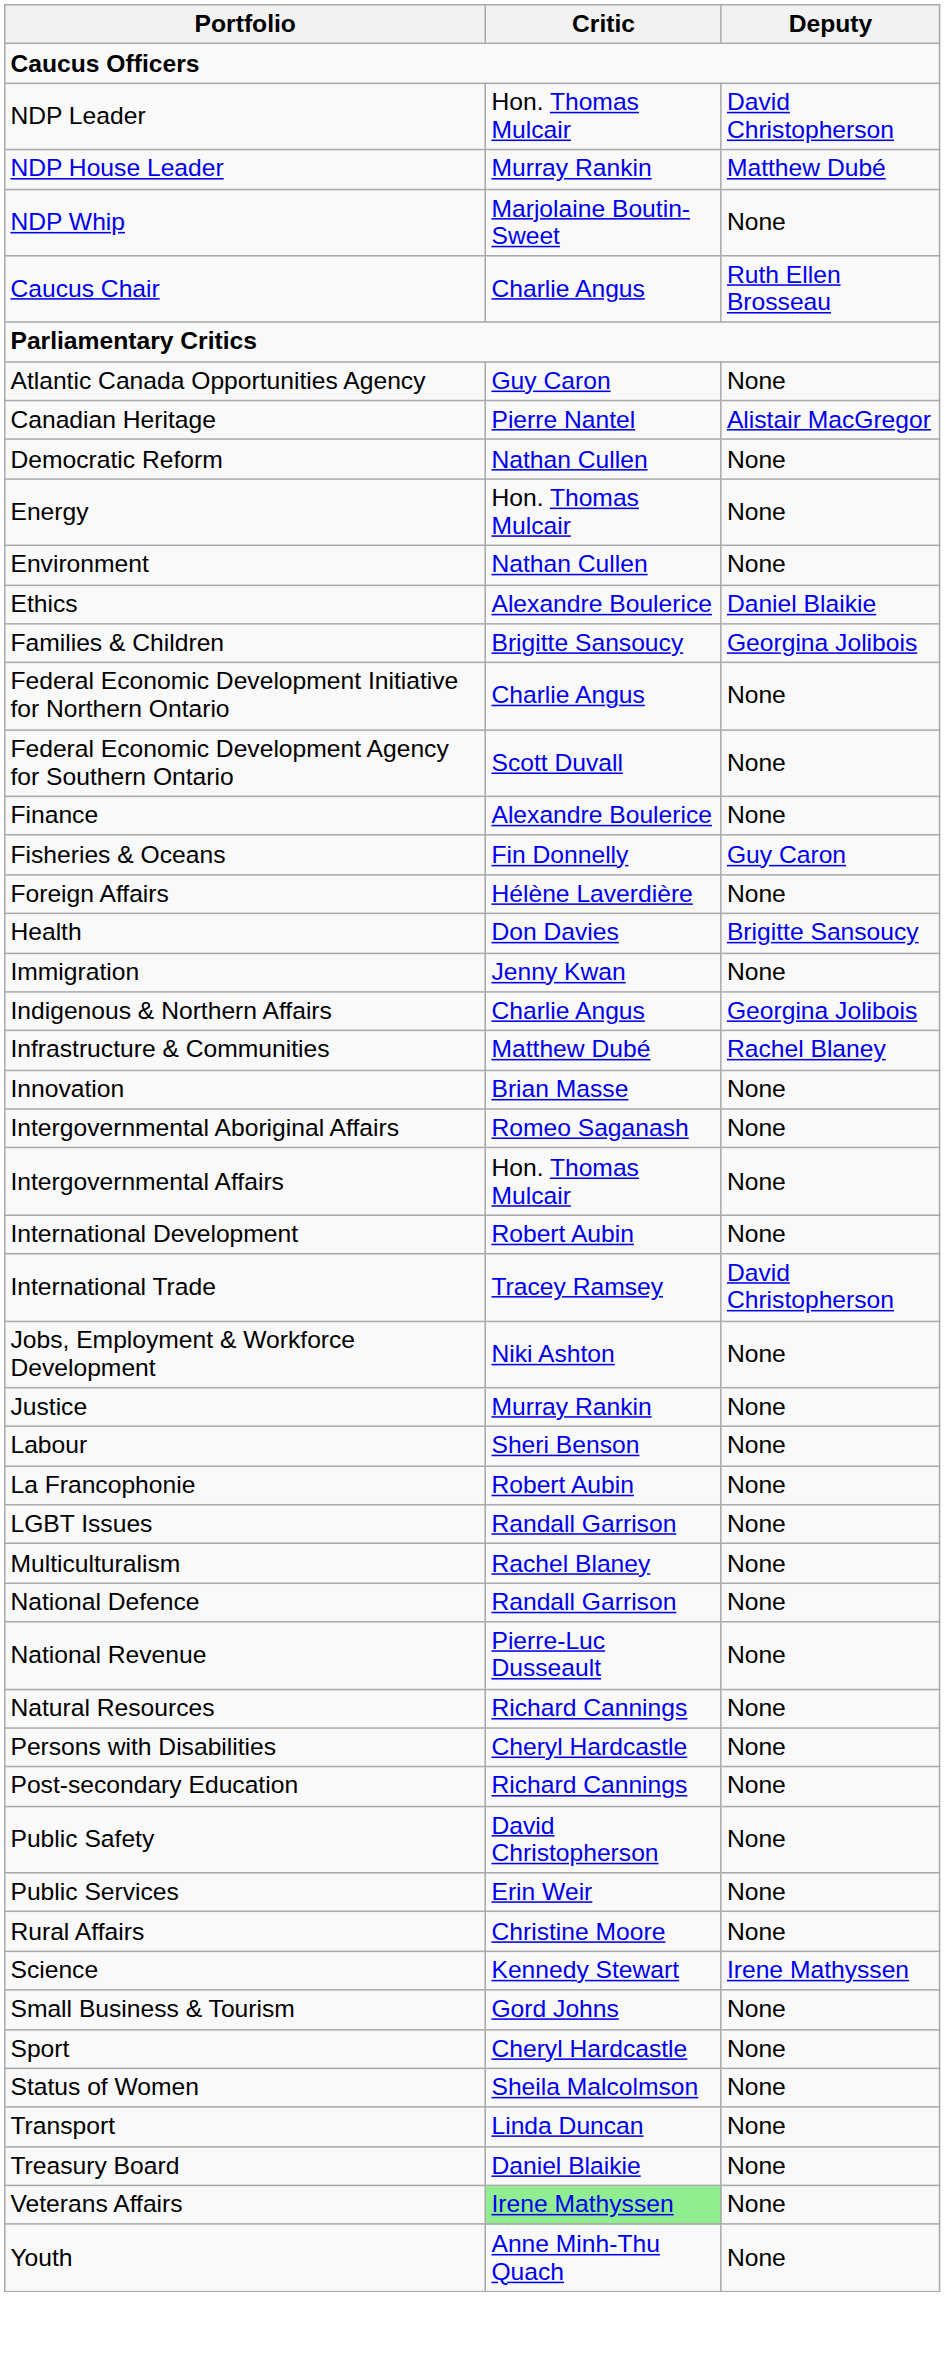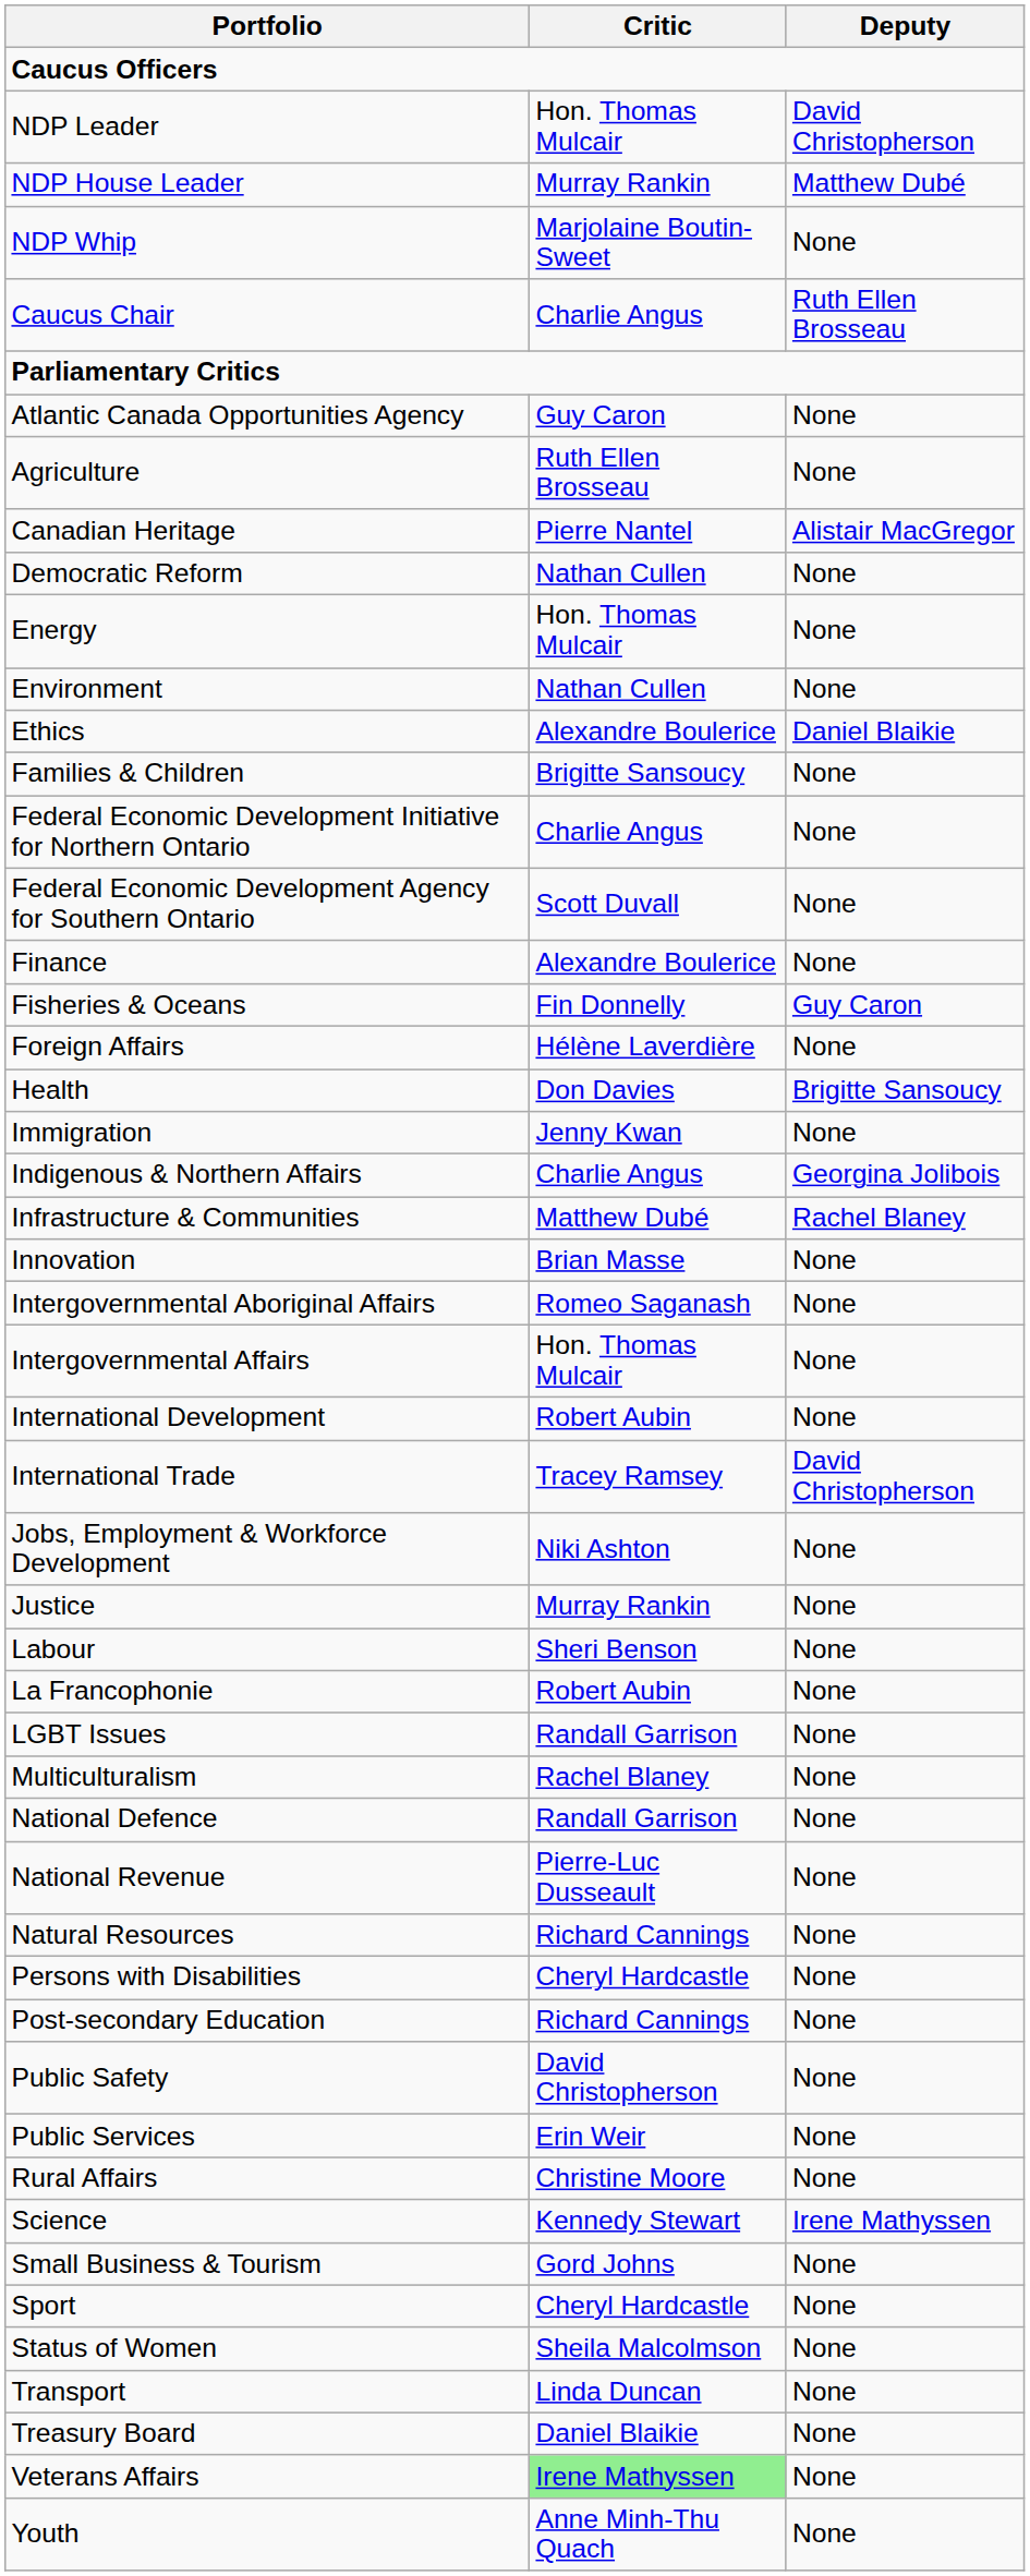 <table class="wikitable">
 <tr>
 <th>Portfolio</th>
 <th>Critic</th>
 <th>Deputy</th>
 </tr>
 <tr>
 <td colspan="3"><strong>Caucus Officers</strong></td>
 </tr>
 <tr>
 <td>NDP Leader</td>
 <td>Hon. <a href='#'>Thomas Mulcair</a></td>
 <td><a href='#'>David Christopherson</a></td>
 </tr>
 <tr>
 <td><a href='#'>NDP House Leader</a></td>
 <td><a href='#'>Murray Rankin</a></td>
 <td><a href='#'>Matthew Dubé</a></td>
 </tr>
 <tr>
 <td><a href='#'>NDP Whip</a></td>
 <td><a href='#'>Marjolaine Boutin-Sweet</a></td>
 <td>None</td>
 </tr>
 <tr>
 <td><a href='#'>Caucus Chair</a></td>
 <td><a href='#'>Charlie Angus</a></td>
 <td><a href='#'>Ruth Ellen Brosseau</a></td>
 </tr>
 <tr>
 <td colspan="3"><strong>Parliamentary Critics</strong></td>
 </tr>
 <tr>
 <td>Atlantic Canada Opportunities Agency</td>
 <td><a href='#'>Guy Caron</a></td>
 <td>None</td>
 </tr>
 <tr>
+<td>Agriculture</td>
+<td><a href='#'>Ruth Ellen Brosseau</a></td>
+<td>None</td>
+</tr>
+<tr>
 <td>Canadian Heritage</td>
 <td><a href='#'>Pierre Nantel</a></td>
 <td><a href='#'>Alistair MacGregor</a></td>
 </tr>
 <tr>
 <td>Democratic Reform</td>
 <td><a href='#'>Nathan Cullen</a></td>
 <td>None</td>
 </tr>
 <tr>
 <td>Energy</td>
 <td>Hon. <a href='#'>Thomas Mulcair</a></td>
 <td>None</td>
 </tr>
 <tr>
 <td>Environment</td>
 <td><a href='#'>Nathan Cullen</a></td>
 <td>None</td>
 </tr>
 <tr>
 <td>Ethics</td>
 <td><a href='#'>Alexandre Boulerice</a></td>
 <td><a href='#'>Daniel Blaikie</a></td>
 </tr>
 <tr>
 <td>Families & Children</td>
 <td><a href='#'>Brigitte Sansoucy</a></td>
-<td><a href='#'>Georgina Jolibois</a></td>
+<td>None</td>
 </tr>
 <tr>
 <td>Federal Economic Development Initiative for Northern Ontario</td>
 <td><a href='#'>Charlie Angus</a></td>
 <td>None</td>
 </tr>
 <tr>
 <td>Federal Economic Development Agency for Southern Ontario</td>
 <td><a href='#'>Scott Duvall</a></td>
 <td>None</td>
 </tr>
 <tr>
 <td>Finance</td>
 <td><a href='#'>Alexandre Boulerice</a></td>
 <td>None</td>
 </tr>
 <tr>
 <td>Fisheries & Oceans</td>
 <td><a href='#'>Fin Donnelly</a></td>
 <td><a href='#'>Guy Caron</a></td>
 </tr>
 <tr>
 <td>Foreign Affairs</td>
 <td><a href='#'>Hélène Laverdière</a></td>
 <td>None</td>
 </tr>
 <tr>
 <td>Health</td>
 <td><a href='#'>Don Davies</a></td>
 <td><a href='#'>Brigitte Sansoucy</a></td>
 </tr>
 <tr>
 <td>Immigration</td>
 <td><a href='#'>Jenny Kwan</a></td>
 <td>None</td>
 </tr>
 <tr>
 <td>Indigenous & Northern Affairs</td>
 <td><a href='#'>Charlie Angus</a></td>
 <td><a href='#'>Georgina Jolibois</a></td>
 </tr>
 <tr>
 <td>Infrastructure & Communities</td>
 <td><a href='#'>Matthew Dubé</a></td>
 <td><a href='#'>Rachel Blaney</a></td>
 </tr>
 <tr>
 <td>Innovation</td>
 <td><a href='#'>Brian Masse</a></td>
 <td>None</td>
 </tr>
 <tr>
 <td>Intergovernmental Aboriginal Affairs</td>
 <td><a href='#'>Romeo Saganash</a></td>
 <td>None</td>
 </tr>
 <tr>
 <td>Intergovernmental Affairs</td>
 <td>Hon. <a href='#'>Thomas Mulcair</a></td>
 <td>None</td>
 </tr>
 <tr>
 <td>International Development</td>
 <td><a href='#'>Robert Aubin</a></td>
 <td>None</td>
 </tr>
 <tr>
 <td>International Trade</td>
 <td><a href='#'>Tracey Ramsey</a></td>
 <td><a href='#'>David Christopherson</a></td>
 </tr>
 <tr>
 <td>Jobs, Employment & Workforce Development</td>
 <td><a href='#'>Niki Ashton</a></td>
 <td>None</td>
 </tr>
 <tr>
 <td>Justice</td>
 <td><a href='#'>Murray Rankin</a></td>
 <td>None</td>
 </tr>
 <tr>
 <td>Labour</td>
 <td><a href='#'>Sheri Benson</a></td>
 <td>None</td>
 </tr>
 <tr>
 <td>La Francophonie</td>
 <td><a href='#'>Robert Aubin</a></td>
 <td>None</td>
 </tr>
 <tr>
 <td>LGBT Issues</td>
 <td><a href='#'>Randall Garrison</a></td>
 <td>None</td>
 </tr>
 <tr>
 <td>Multiculturalism</td>
 <td><a href='#'>Rachel Blaney</a></td>
 <td>None</td>
 </tr>
 <tr>
 <td>National Defence</td>
 <td><a href='#'>Randall Garrison</a></td>
 <td>None</td>
 </tr>
 <tr>
 <td>National Revenue</td>
 <td><a href='#'>Pierre-Luc Dusseault</a></td>
 <td>None</td>
 </tr>
 <tr>
 <td>Natural Resources</td>
 <td><a href='#'>Richard Cannings</a></td>
 <td>None</td>
 </tr>
 <tr>
 <td>Persons with Disabilities</td>
 <td><a href='#'>Cheryl Hardcastle</a></td>
 <td>None</td>
 </tr>
 <tr>
 <td>Post-secondary Education</td>
 <td><a href='#'>Richard Cannings</a></td>
 <td>None</td>
 </tr>
 <tr>
 <td>Public Safety</td>
 <td><a href='#'>David Christopherson</a></td>
 <td>None</td>
 </tr>
 <tr>
 <td>Public Services</td>
 <td><a href='#'>Erin Weir</a></td>
 <td>None</td>
 </tr>
 <tr>
 <td>Rural Affairs</td>
 <td><a href='#'>Christine Moore</a></td>
 <td>None</td>
 </tr>
 <tr>
 <td>Science</td>
 <td><a href='#'>Kennedy Stewart</a></td>
 <td><a href='#'>Irene Mathyssen</a></td>
 </tr>
 <tr>
 <td>Small Business & Tourism</td>
 <td><a href='#'>Gord Johns</a></td>
 <td>None</td>
 </tr>
 <tr>
 <td>Sport</td>
 <td><a href='#'>Cheryl Hardcastle</a></td>
 <td>None</td>
 </tr>
 <tr>
 <td>Status of Women</td>
 <td><a href='#'>Sheila Malcolmson</a></td>
 <td>None</td>
 </tr>
 <tr>
 <td>Transport</td>
 <td><a href='#'>Linda Duncan</a></td>
 <td>None</td>
 </tr>
 <tr>
 <td>Treasury Board</td>
 <td><a href='#'>Daniel Blaikie</a></td>
 <td>None</td>
 </tr>
 <tr>
 <td>Veterans Affairs</td>
 <td style="background: lightgreen;"><a href='#'>Irene Mathyssen</a></td>
 <td>None</td>
 </tr>
 <tr>
 <td>Youth</td>
 <td><a href='#'>Anne Minh-Thu Quach</a></td>
 <td>None</td>
 </tr>
 </table>
